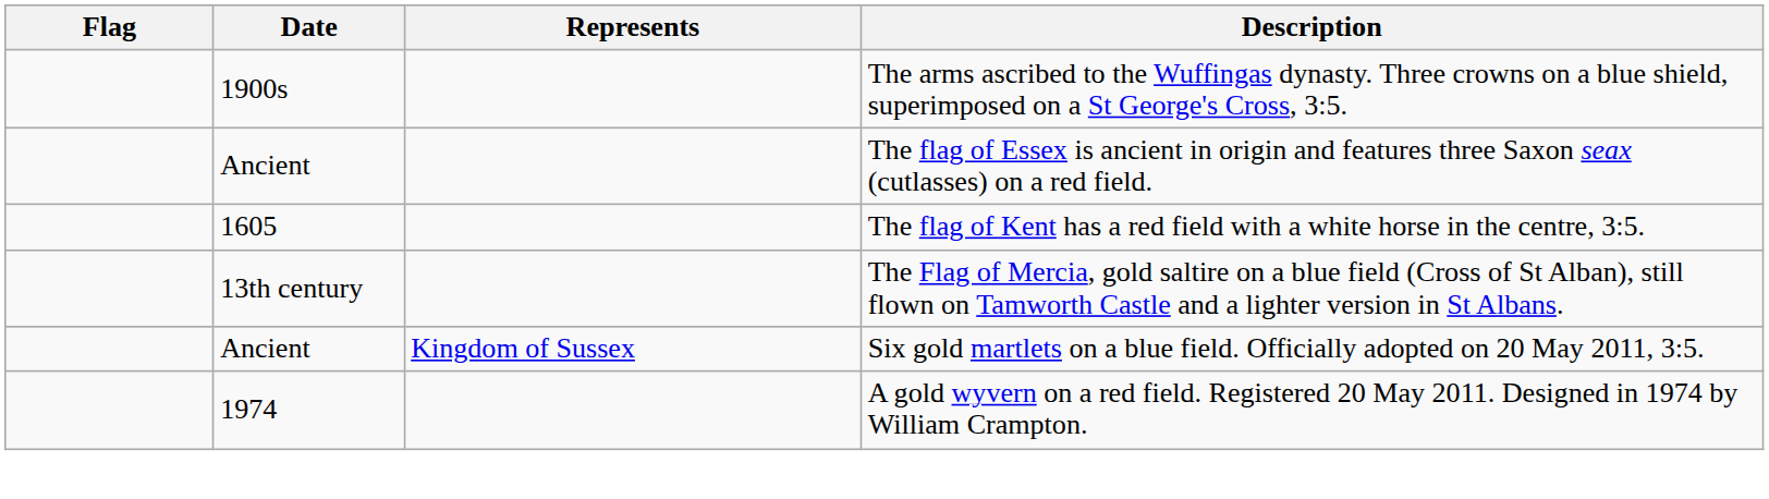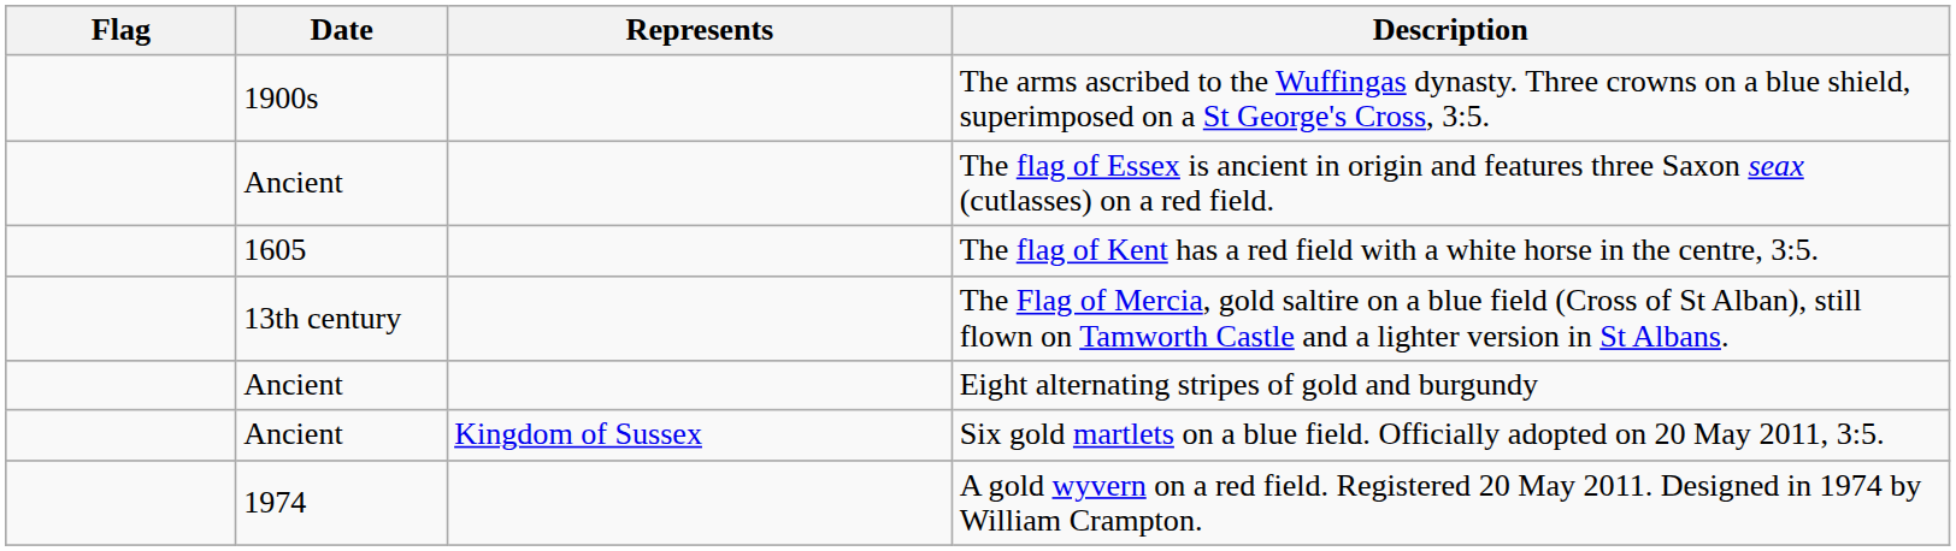 <table class="wikitable">
 <tr>
 <th style="width:110px;">Flag</th>
 <th style="width:100px;">Date</th>
 <th style="width:250px;">Represents</th>
 <th style="width:500px;">Description</th>
 </tr>
 <tr>
 <td></td>
 <td>1900s</td>
 <td></td>
 <td>The arms ascribed to the <a href='#'>Wuffingas</a> dynasty. Three crowns on a blue shield, superimposed on a <a href='#'>St George's Cross</a>, 3:5.</td>
 </tr>
 <tr>
 <td></td>
 <td>Ancient</td>
 <td></td>
 <td>The <a href='#'>flag of Essex</a> is ancient in origin and features three Saxon <em><a href='#'>seax</a></em> (cutlasses) on a red field.</td>
 </tr>
 <tr>
 <td></td>
 <td>1605</td>
 <td></td>
 <td>The <a href='#'>flag of Kent</a> has a red field with a white horse in the centre, 3:5.</td>
 </tr>
 <tr>
 <td></td>
 <td>13th century</td>
 <td></td>
 <td>The <a href='#'>Flag of Mercia</a>, gold saltire on a blue field (Cross of St Alban), still flown on <a href='#'>Tamworth Castle</a> and a lighter version in <a href='#'>St Albans</a>.</td>
 </tr>
 <tr>
 <td></td>
 <td>Ancient</td>
+<td></td>
+<td>Eight alternating stripes of gold and burgundy</td>
+</tr>
+<tr>
+<td></td>
+<td>Ancient</td>
 <td><a href='#'>Kingdom of Sussex</a></td>
 <td>Six gold <a href='#'>martlets</a> on a blue field. Officially adopted on 20 May 2011, 3:5.</td>
 </tr>
 <tr>
 <td></td>
 <td>1974</td>
 <td></td>
 <td>A gold <a href='#'>wyvern</a> on a red field. Registered 20 May 2011. Designed in 1974 by William Crampton.</td>
 </tr>
 </table>
